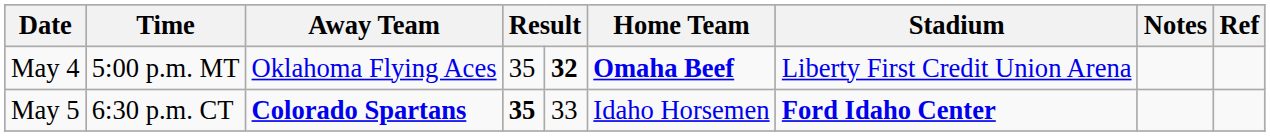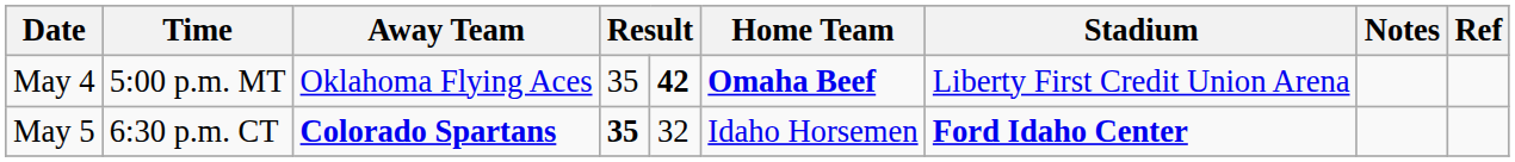 <table class="wikitable">
 <tr>
 <th>Date</th>
 <th>Time</th>
 <th>Away Team</th>
 <th colspan="2">Result</th>
 <th>Home Team</th>
 <th>Stadium</th>
 <th>Notes</th>
 <th>Ref</th>
 </tr>
 <tr>
 <td>May 4</td>
 <td>5:00 p.m. MT</td>
 <td><a href='#'>Oklahoma Flying Aces</a></td>
 <td>35</td>
-<td><strong>32</strong></td>
+<td><strong>42</strong></td>
 <td><strong><a href='#'>Omaha Beef</a></strong></td>
 <td><a href='#'>Liberty First Credit Union Arena</a></td>
 <td></td>
 <td></td>
 </tr>
 <tr>
 <td>May 5</td>
 <td>6:30 p.m. CT</td>
 <td><strong><a href='#'>Colorado Spartans</a></strong></td>
 <td><strong>35</strong></td>
-<td>33</td>
+<td>32</td>
 <td><a href='#'>Idaho Horsemen</a></td>
 <td><strong><a href='#'>Ford Idaho Center</a></strong></td>
 <td></td>
 <td></td>
 </tr>
 </table>
